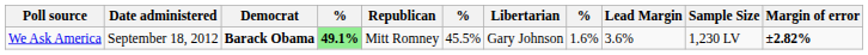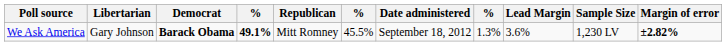 <table class="wikitable">
 <tr>
 <th>Poll source</th>
-<th>Date administered</th>
+<th>Libertarian</th>
 <th>Democrat</th>
 <th>%</th>
 <th>Republican</th>
 <th>%</th>
-<th>Libertarian</th>
+<th>Date administered</th>
 <th>%</th>
 <th>Lead Margin</th>
 <th>Sample Size</th>
 <th>Margin of error</th>
 </tr>
 <tr>
 <td><a href='#'>We Ask America</a></td>
-<td>September 18, 2012</td>
+<td>Gary Johnson</td>
 <td><strong>Barack Obama</strong></td>
-<td style="background: lightgreen;"><strong>49.1%</strong></td>
+<td><strong>49.1%</strong></td>
 <td>Mitt Romney</td>
 <td>45.5%</td>
-<td>Gary Johnson</td>
-<td>1.6%</td>
+<td>September 18, 2012</td>
+<td>1.3%</td>
 <td>3.6%</td>
 <td>1,230 LV</td>
 <td><strong>±2.82%</strong></td>
 </tr>
 </table>
